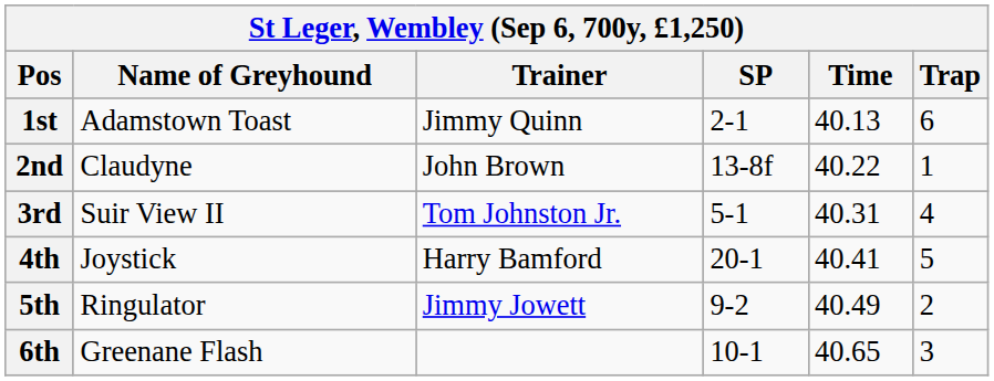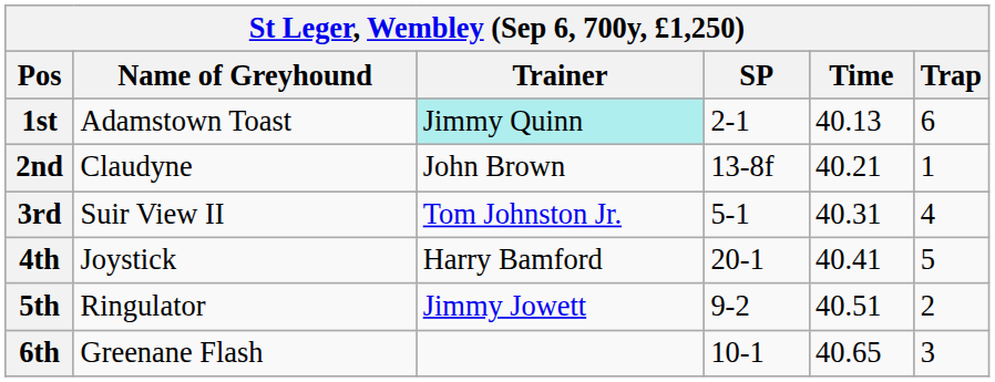 <table class="wikitable">
 <tr>
 <th colspan="6"><a href='#'>St Leger</a>, <a href='#'>Wembley</a> (Sep 6, 700y, £1,250)</th>
 </tr>
 <tr>
 <th width=30>Pos</th>
 <th width=180>Name of Greyhound</th>
 <th width=150>Trainer</th>
 <th width=50>SP</th>
 <th width=50>Time</th>
 <th width=30>Trap</th>
 </tr>
 <tr>
 <th>1st</th>
 <td>Adamstown Toast</td>
-<td>Jimmy Quinn</td>
+<td style="background: paleturquoise;">Jimmy Quinn</td>
 <td>2-1</td>
 <td>40.13</td>
 <td>6</td>
 </tr>
 <tr>
 <th>2nd</th>
 <td>Claudyne</td>
 <td>John Brown</td>
 <td>13-8f</td>
-<td>40.22</td>
+<td>40.21</td>
 <td>1</td>
 </tr>
 <tr>
 <th>3rd</th>
 <td>Suir View II</td>
 <td><a href='#'>Tom Johnston Jr.</a></td>
 <td>5-1</td>
 <td>40.31</td>
 <td>4</td>
 </tr>
 <tr>
 <th>4th</th>
 <td>Joystick</td>
 <td>Harry Bamford</td>
 <td>20-1</td>
 <td>40.41</td>
 <td>5</td>
 </tr>
 <tr>
 <th>5th</th>
 <td>Ringulator</td>
 <td><a href='#'>Jimmy Jowett</a></td>
 <td>9-2</td>
-<td>40.49</td>
+<td>40.51</td>
 <td>2</td>
 </tr>
 <tr>
 <th>6th</th>
 <td>Greenane Flash</td>
 <td></td>
 <td>10-1</td>
 <td>40.65</td>
 <td>3</td>
 </tr>
 </table>
